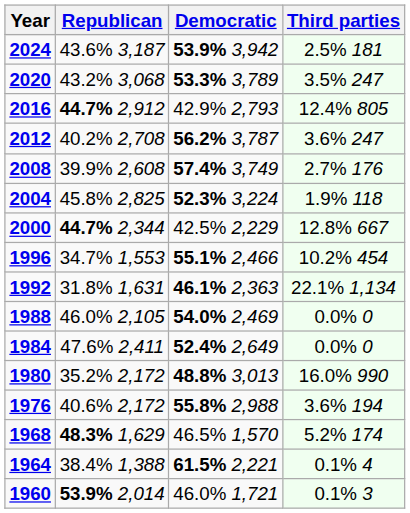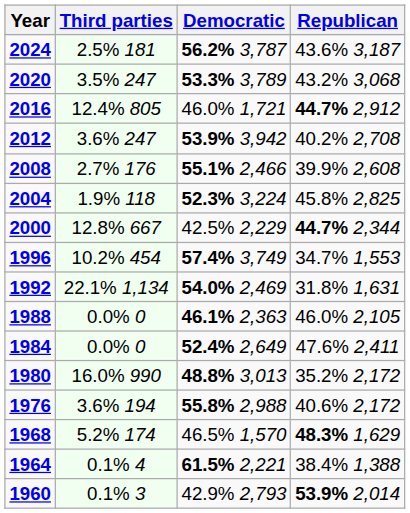 <table class="wikitable" style="float:right; font-size:95%;">
 <tr bgcolor=lightgrey>
 <th>Year</th>
+<th><a href='#'>Third parties</a></th>
+<th><a href='#'>Democratic</a></th>
 <th><a href='#'>Republican</a></th>
-<th><a href='#'>Democratic</a></th>
-<th><a href='#'>Third parties</a></th>
 </tr>
 <tr>
 <td style="text-align:center;" ><strong><a href='#'>2024</a></strong></td>
+<td style="text-align:center; background:honeyDew;">2.5% <em>181</em></td>
+<td style="text-align:center;" ><strong>56.2%</strong> <em>3,787</em></td>
 <td style="text-align:center;" >43.6% <em>3,187</em></td>
-<td style="text-align:center;" ><strong>53.9%</strong> <em>3,942</em></td>
-<td style="text-align:center; background:honeyDew;">2.5% <em>181</em></td>
 </tr>
 <tr>
 <td style="text-align:center;" ><strong><a href='#'>2020</a></strong></td>
+<td style="text-align:center; background:honeyDew;">3.5% <em>247</em></td>
+<td style="text-align:center;" ><strong>53.3%</strong> <em>3,789</em></td>
 <td style="text-align:center;" >43.2% <em>3,068</em></td>
-<td style="text-align:center;" ><strong>53.3%</strong> <em>3,789</em></td>
-<td style="text-align:center; background:honeyDew;">3.5% <em>247</em></td>
 </tr>
 <tr>
 <td style="text-align:center;" ><strong><a href='#'>2016</a></strong></td>
+<td style="text-align:center; background:honeyDew;">12.4% <em>805</em></td>
+<td style="text-align:center;" >46.0% <em>1,721</em></td>
 <td style="text-align:center;" ><strong>44.7%</strong> <em>2,912</em></td>
-<td style="text-align:center;" >42.9% <em>2,793</em></td>
-<td style="text-align:center; background:honeyDew;">12.4% <em>805</em></td>
 </tr>
 <tr>
 <td style="text-align:center;" ><strong><a href='#'>2012</a></strong></td>
+<td style="text-align:center; background:honeyDew;">3.6% <em>247</em></td>
+<td style="text-align:center;" ><strong>53.9%</strong> <em>3,942</em></td>
 <td style="text-align:center;" >40.2% <em>2,708</em></td>
-<td style="text-align:center;" ><strong>56.2%</strong> <em>3,787</em></td>
-<td style="text-align:center; background:honeyDew;">3.6% <em>247</em></td>
 </tr>
 <tr>
 <td style="text-align:center;" ><strong><a href='#'>2008</a></strong></td>
+<td style="text-align:center; background:honeyDew;">2.7% <em>176</em></td>
+<td style="text-align:center;" ><strong>55.1%</strong> <em>2,466</em></td>
 <td style="text-align:center;" >39.9% <em>2,608</em></td>
-<td style="text-align:center;" ><strong>57.4%</strong> <em>3,749</em></td>
-<td style="text-align:center; background:honeyDew;">2.7% <em>176</em></td>
 </tr>
 <tr>
 <td style="text-align:center;" ><strong><a href='#'>2004</a></strong></td>
+<td style="text-align:center; background:honeyDew;">1.9% <em>118</em></td>
+<td style="text-align:center;" ><strong>52.3%</strong> <em>3,224</em></td>
 <td style="text-align:center;" >45.8% <em>2,825</em></td>
-<td style="text-align:center;" ><strong>52.3%</strong> <em>3,224</em></td>
-<td style="text-align:center; background:honeyDew;">1.9% <em>118</em></td>
 </tr>
 <tr>
 <td style="text-align:center;" ><strong><a href='#'>2000</a></strong></td>
+<td style="text-align:center; background:honeyDew;">12.8% <em>667</em></td>
+<td style="text-align:center;" >42.5% <em>2,229</em></td>
 <td style="text-align:center;" ><strong>44.7%</strong> <em>2,344</em></td>
-<td style="text-align:center;" >42.5% <em>2,229</em></td>
-<td style="text-align:center; background:honeyDew;">12.8% <em>667</em></td>
 </tr>
 <tr>
 <td style="text-align:center;" ><strong><a href='#'>1996</a></strong></td>
+<td style="text-align:center; background:honeyDew;">10.2% <em>454</em></td>
+<td style="text-align:center;" ><strong>57.4%</strong> <em>3,749</em></td>
 <td style="text-align:center;" >34.7% <em>1,553</em></td>
-<td style="text-align:center;" ><strong>55.1%</strong> <em>2,466</em></td>
-<td style="text-align:center; background:honeyDew;">10.2% <em>454</em></td>
 </tr>
 <tr>
 <td style="text-align:center;" ><strong><a href='#'>1992</a></strong></td>
+<td style="text-align:center; background:honeyDew;">22.1% <em>1,134</em></td>
+<td style="text-align:center;" ><strong>54.0%</strong> <em>2,469</em></td>
 <td style="text-align:center;" >31.8% <em>1,631</em></td>
-<td style="text-align:center;" ><strong>46.1%</strong> <em>2,363</em></td>
-<td style="text-align:center; background:honeyDew;">22.1% <em>1,134</em></td>
 </tr>
 <tr>
 <td style="text-align:center;" ><strong><a href='#'>1988</a></strong></td>
+<td style="text-align:center; background:honeyDew;">0.0% <em>0</em></td>
+<td style="text-align:center;" ><strong>46.1%</strong> <em>2,363</em></td>
 <td style="text-align:center;" >46.0% <em>2,105</em></td>
-<td style="text-align:center;" ><strong>54.0%</strong> <em>2,469</em></td>
-<td style="text-align:center; background:honeyDew;">0.0% <em>0</em></td>
 </tr>
 <tr>
 <td style="text-align:center;" ><strong><a href='#'>1984</a></strong></td>
+<td style="text-align:center; background:honeyDew;">0.0% <em>0</em></td>
+<td style="text-align:center;" ><strong>52.4%</strong> <em>2,649</em></td>
 <td style="text-align:center;" >47.6% <em>2,411</em></td>
-<td style="text-align:center;" ><strong>52.4%</strong> <em>2,649</em></td>
-<td style="text-align:center; background:honeyDew;">0.0% <em>0</em></td>
 </tr>
 <tr>
 <td style="text-align:center;" ><strong><a href='#'>1980</a></strong></td>
+<td style="text-align:center; background:honeyDew;">16.0% <em>990</em></td>
+<td style="text-align:center;" ><strong>48.8%</strong> <em>3,013</em></td>
 <td style="text-align:center;" >35.2% <em>2,172</em></td>
-<td style="text-align:center;" ><strong>48.8%</strong> <em>3,013</em></td>
-<td style="text-align:center; background:honeyDew;">16.0% <em>990</em></td>
 </tr>
 <tr>
 <td style="text-align:center;" ><strong><a href='#'>1976</a></strong></td>
+<td style="text-align:center; background:honeyDew;">3.6% <em>194</em></td>
+<td style="text-align:center;" ><strong>55.8%</strong> <em>2,988</em></td>
 <td style="text-align:center;" >40.6% <em>2,172</em></td>
-<td style="text-align:center;" ><strong>55.8%</strong> <em>2,988</em></td>
-<td style="text-align:center; background:honeyDew;">3.6% <em>194</em></td>
 </tr>
 <tr>
 <td style="text-align:center;" ><strong><a href='#'>1968</a></strong></td>
+<td style="text-align:center; background:honeyDew;">5.2% <em>174</em></td>
+<td style="text-align:center;" >46.5% <em>1,570</em></td>
 <td style="text-align:center;" ><strong>48.3%</strong> <em>1,629</em></td>
-<td style="text-align:center;" >46.5% <em>1,570</em></td>
-<td style="text-align:center; background:honeyDew;">5.2% <em>174</em></td>
 </tr>
 <tr>
 <td style="text-align:center;" ><strong><a href='#'>1964</a></strong></td>
+<td style="text-align:center; background:honeyDew;">0.1% <em>4</em></td>
+<td style="text-align:center;" ><strong>61.5%</strong> <em>2,221</em></td>
 <td style="text-align:center;" >38.4% <em>1,388</em></td>
-<td style="text-align:center;" ><strong>61.5%</strong> <em>2,221</em></td>
-<td style="text-align:center; background:honeyDew;">0.1% <em>4</em></td>
 </tr>
 <tr>
 <td style="text-align:center;" ><strong><a href='#'>1960</a></strong></td>
+<td style="text-align:center; background:honeyDew;">0.1% <em>3</em></td>
+<td style="text-align:center;" >42.9% <em>2,793</em></td>
 <td style="text-align:center;" ><strong>53.9%</strong> <em>2,014</em></td>
-<td style="text-align:center;" >46.0% <em>1,721</em></td>
-<td style="text-align:center; background:honeyDew;">0.1% <em>3</em></td>
 </tr>
 </table>
